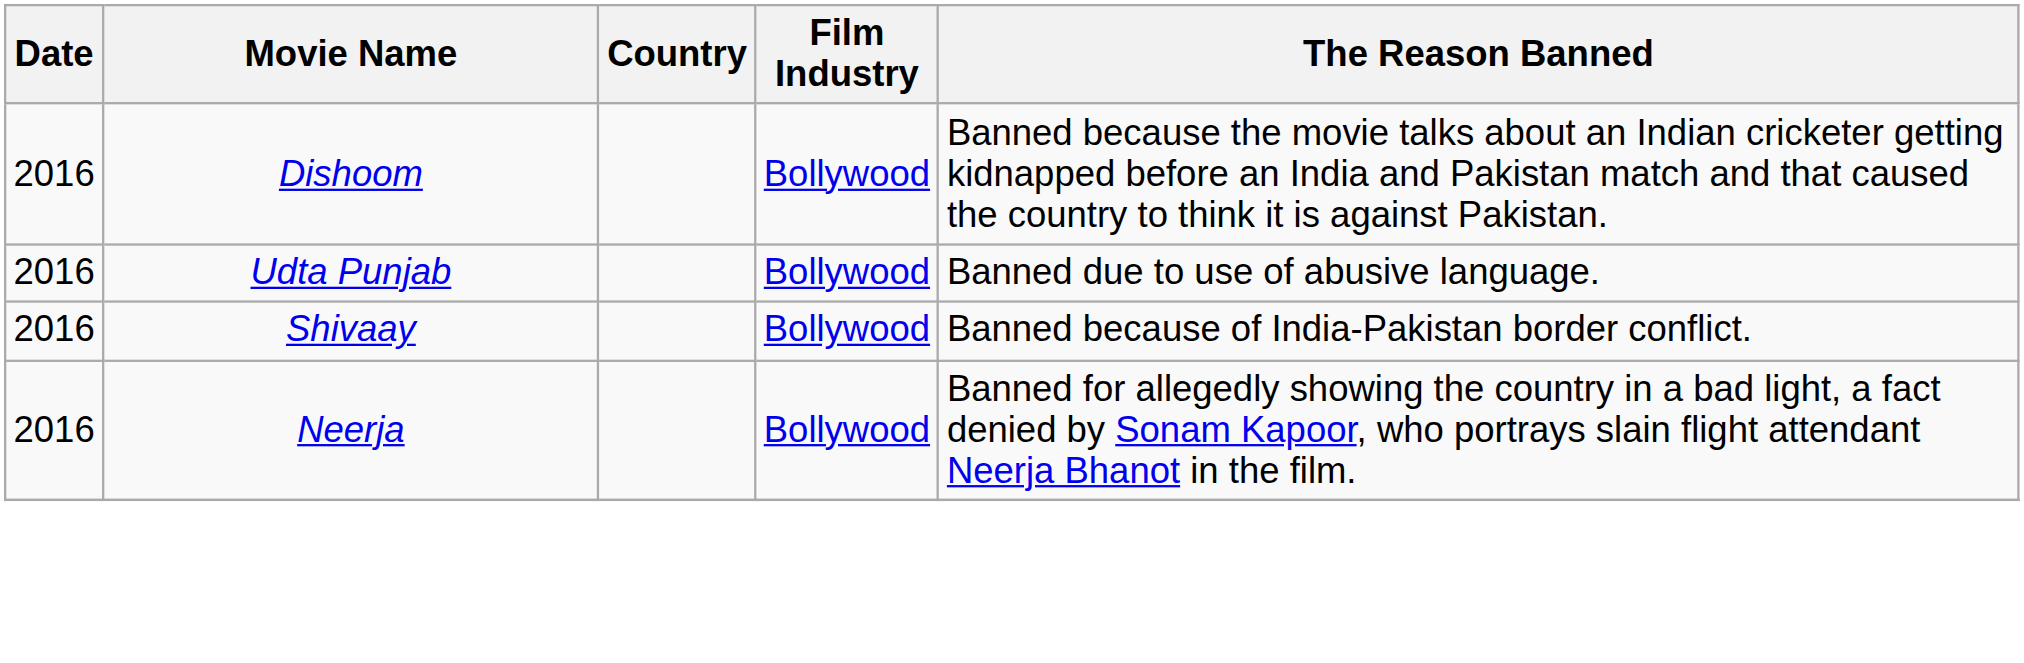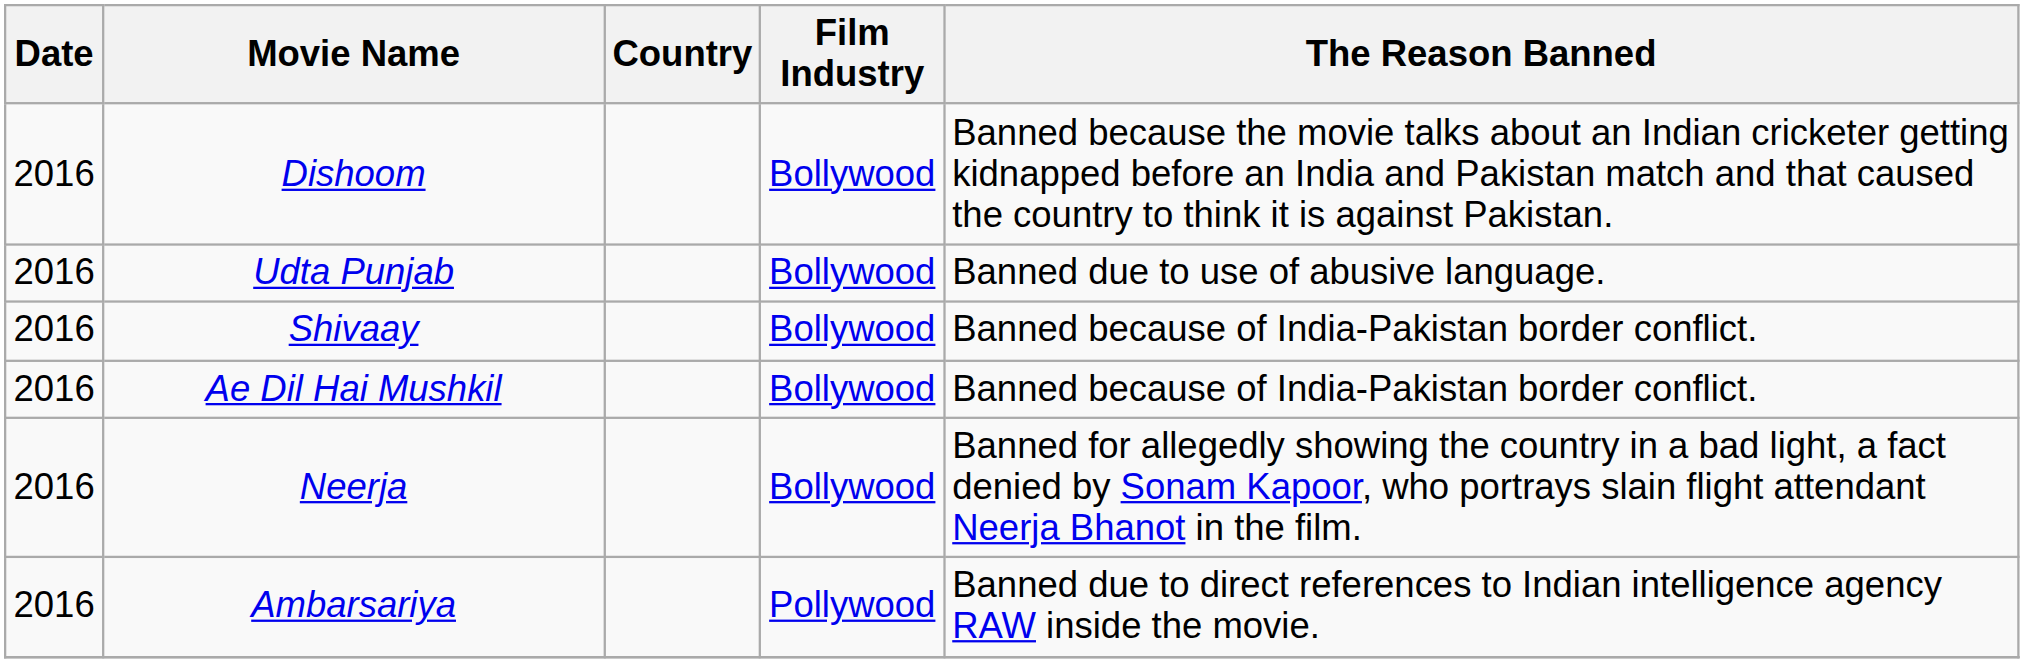 <table class="wikitable sortable" style="width:100%;">
 <tr>
 <th style="width:3%;">Date</th>
 <th style="width:27%;">Movie Name</th>
 <th style="width:05%;">Country</th>
 <th style="width:5%;">Film Industry</th>
 <th ! class="unsortable" style="width:60%;">The Reason Banned</th>
 </tr>
 <tr>
 <td align=center>2016</td>
 <td align=center><em><a href='#'>Dishoom</a></em></td>
 <td align=center></td>
 <td align=center><a href='#'>Bollywood</a></td>
 <td>Banned because the movie talks about an Indian cricketer getting kidnapped before an India and Pakistan match and that caused the country to think it is against Pakistan.</td>
 </tr>
 <tr>
 <td align=center>2016</td>
 <td align=center><em><a href='#'>Udta Punjab</a></em></td>
 <td align=center></td>
 <td align=center><a href='#'>Bollywood</a></td>
 <td>Banned due to use of abusive language.</td>
 </tr>
 <tr>
 <td align=center>2016</td>
 <td align=center><em><a href='#'>Shivaay</a></em></td>
 <td align=center></td>
 <td align=center><a href='#'>Bollywood</a></td>
 <td>Banned because of India-Pakistan border conflict.</td>
 </tr>
 <tr>
 <td align=center>2016</td>
+<td align=center><em><a href='#'>Ae Dil Hai Mushkil</a></em></td>
+<td align=center></td>
+<td align=center><a href='#'>Bollywood</a></td>
+<td>Banned because of India-Pakistan border conflict.</td>
+</tr>
+<tr>
+<td align=center>2016</td>
 <td align=center><em><a href='#'>Neerja</a></em></td>
 <td align=center></td>
 <td align=center><a href='#'>Bollywood</a></td>
 <td>Banned for allegedly showing the country in a bad light, a fact denied by <a href='#'>Sonam Kapoor</a>, who portrays slain flight attendant <a href='#'>Neerja Bhanot</a> in the film.</td>
 </tr>
 <tr>
+<td align=center>2016</td>
+<td align=center><em><a href='#'>Ambarsariya</a></em></td>
+<td align=center></td>
+<td align=center><a href='#'>Pollywood</a></td>
+<td>Banned due to direct references to Indian intelligence agency <a href='#'>RAW</a> inside the movie.</td>
+</tr>
+<tr>
 </tr>
 </table>
